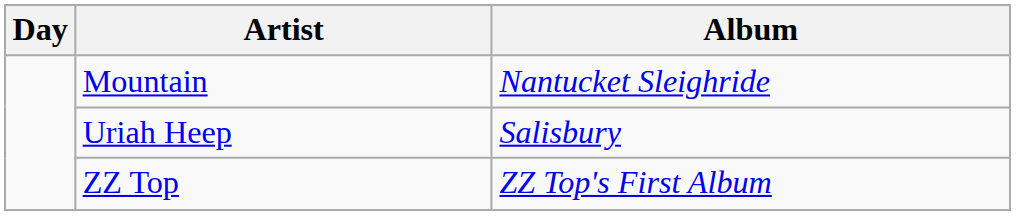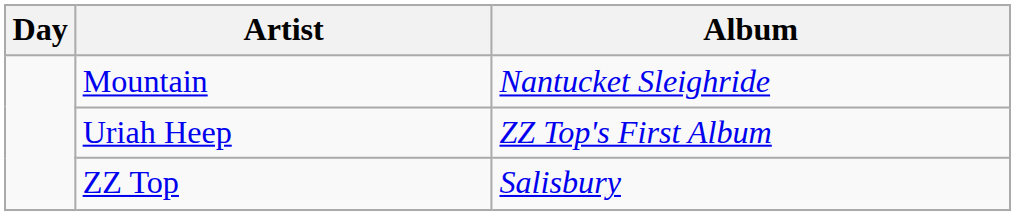 <table class="wikitable" border="1">
 <tr>
 <th>Day</th>
 <th width="200">Artist</th>
 <th width="250">Album</th>
 </tr>
 <tr>
 <td rowspan="3" style="text-align:center;"></td>
 <td><a href='#'>Mountain</a></td>
 <td><em><a href='#'>Nantucket Sleighride</a></em></td>
 </tr>
 <tr>
 <td><a href='#'>Uriah Heep</a></td>
-<td><em><a href='#'>Salisbury</a></em></td>
+<td><em><a href='#'>ZZ Top's First Album</a></em></td>
 </tr>
 <tr>
 <td><a href='#'>ZZ Top</a></td>
-<td><em><a href='#'>ZZ Top's First Album</a></em></td>
+<td><em><a href='#'>Salisbury</a></em></td>
 </tr>
 </table>
